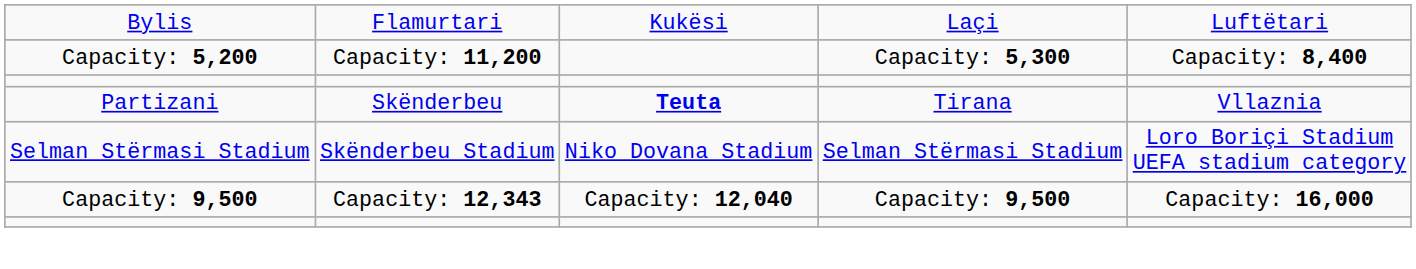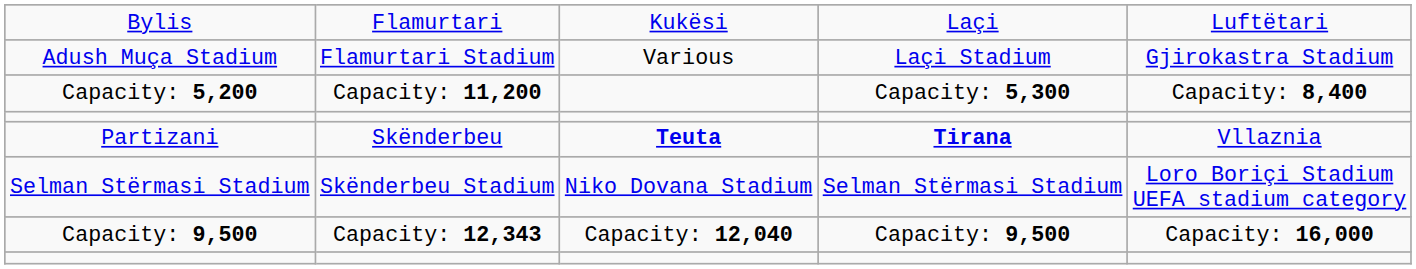 <table class="wikitable" style="text-align:center">
 <tr>
 <td><a href='#'>Bylis</a></td>
 <td><a href='#'>Flamurtari</a></td>
 <td><a href='#'>Kukësi</a></td>
 <td><a href='#'>Laçi</a></td>
 <td><a href='#'>Luftëtari</a></td>
+</tr>
+<tr>
+<td><a href='#'>Adush Muça Stadium</a></td>
+<td><a href='#'>Flamurtari Stadium</a></td>
+<td>Various</td>
+<td><a href='#'>Laçi Stadium</a></td>
+<td><a href='#'>Gjirokastra Stadium</a></td>
 </tr>
 <tr>
 <td>Capacity: <strong>5,200</strong></td>
 <td>Capacity: <strong>11,200</strong></td>
 <td></td>
 <td>Capacity: <strong>5,300</strong></td>
 <td>Capacity: <strong>8,400</strong></td>
 </tr>
 <tr>
 <td></td>
 <td></td>
 <td></td>
 <td></td>
 <td></td>
 </tr>
 <tr>
 <td><a href='#'>Partizani</a></td>
 <td><a href='#'>Skënderbeu</a></td>
 <td><strong><a href='#'>Teuta</a></strong></td>
-<td><a href='#'>Tirana</a></td>
+<td><strong><a href='#'>Tirana</a></strong></td>
 <td><a href='#'>Vllaznia</a></td>
 </tr>
 <tr>
 <td><a href='#'>Selman Stërmasi Stadium</a></td>
 <td><a href='#'>Skënderbeu Stadium</a></td>
 <td><a href='#'>Niko Dovana Stadium</a></td>
 <td><a href='#'>Selman Stërmasi Stadium</a></td>
 <td><a href='#'>Loro Boriçi Stadium</a><br><a href='#'>UEFA stadium category</a><br></td>
 </tr>
 <tr>
 <td>Capacity: <strong>9,500</strong></td>
 <td>Capacity: <strong>12,343</strong></td>
 <td>Capacity: <strong>12,040</strong></td>
 <td>Capacity: <strong>9,500</strong></td>
 <td>Capacity: <strong>16,000</strong></td>
 </tr>
 <tr>
 <td></td>
 <td></td>
 <td></td>
 <td></td>
 <td></td>
 </tr>
 </table>
